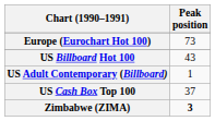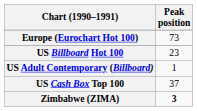 <table class="wikitable sortable plainrowheaders" style="text-align:center">
 <tr>
 <th>Chart (1990–1991)</th>
 <th>Peak<br>position</th>
 </tr>
 <tr>
 </tr>
 <tr>
 </tr>
 <tr>
 </tr>
 <tr>
 </tr>
 <tr>
 </tr>
 <tr>
 <th scope="row">Europe (<a href='#'>Eurochart Hot 100</a>)</th>
 <td>73</td>
 </tr>
 <tr>
 </tr>
 <tr>
 </tr>
 <tr>
 </tr>
 <tr>
 </tr>
 <tr>
 </tr>
 <tr>
 </tr>
 <tr>
 </tr>
 <tr>
 <th scope="row">US <em><a href='#'>Billboard</a></em> <a href='#'>Hot 100</a></th>
-<td>43</td>
+<td>23</td>
 </tr>
 <tr>
 <th scope="row">US <a href='#'>Adult Contemporary</a> (<em><a href='#'>Billboard</a>)</em></th>
 <td>1</td>
 </tr>
 <tr>
 <th scope="row">US <a href='#'><em>Cash Box</em></a> Top 100</th>
 <td>37</td>
 </tr>
 <tr>
 <th scope="row">Zimbabwe (ZIMA)</th>
 <td><strong>3</strong></td>
 </tr>
 </table>
